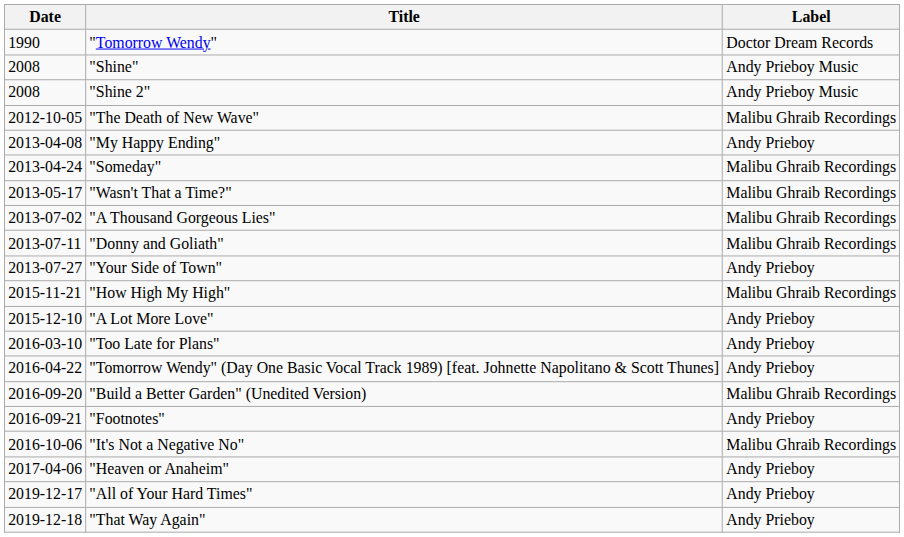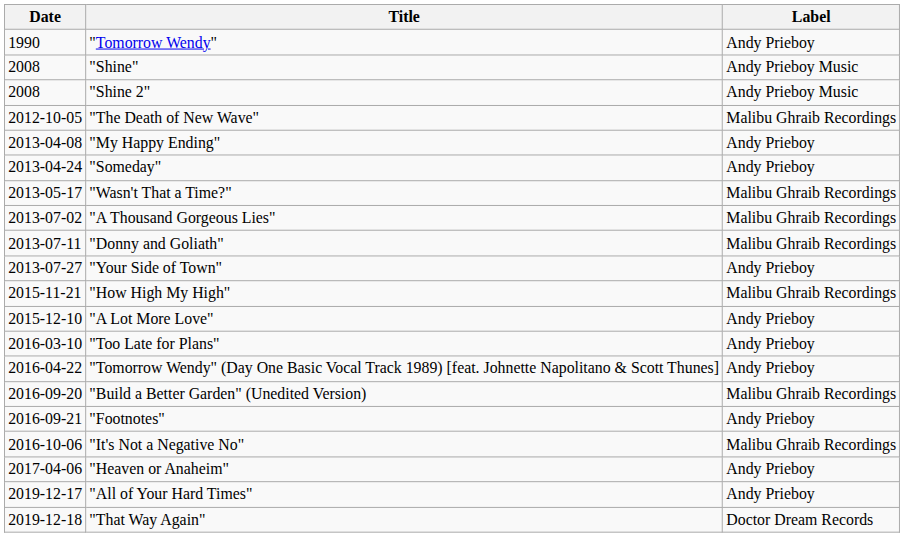 <table class="wikitable">
 <tr>
 <th>Date</th>
 <th>Title</th>
 <th>Label</th>
 </tr>
 <tr>
 <td>1990</td>
 <td>"<a href='#'>Tomorrow Wendy</a>"</td>
-<td>Doctor Dream Records</td>
+<td>Andy Prieboy</td>
 </tr>
 <tr>
 <td>2008</td>
 <td>"Shine"</td>
 <td>Andy Prieboy Music</td>
 </tr>
 <tr>
 <td>2008</td>
 <td>"Shine 2"</td>
 <td>Andy Prieboy Music</td>
 </tr>
 <tr>
 <td>2012-10-05</td>
 <td>"The Death of New Wave"</td>
 <td>Malibu Ghraib Recordings</td>
 </tr>
 <tr>
 <td>2013-04-08</td>
 <td>"My Happy Ending"</td>
 <td>Andy Prieboy</td>
 </tr>
 <tr>
 <td>2013-04-24</td>
 <td>"Someday"</td>
-<td>Malibu Ghraib Recordings</td>
+<td>Andy Prieboy</td>
 </tr>
 <tr>
 <td>2013-05-17</td>
 <td>"Wasn't That a Time?"</td>
 <td>Malibu Ghraib Recordings</td>
 </tr>
 <tr>
 <td>2013-07-02</td>
 <td>"A Thousand Gorgeous Lies"</td>
 <td>Malibu Ghraib Recordings</td>
 </tr>
 <tr>
 <td>2013-07-11</td>
 <td>"Donny and Goliath"</td>
 <td>Malibu Ghraib Recordings</td>
 </tr>
 <tr>
 <td>2013-07-27</td>
 <td>"Your Side of Town"</td>
 <td>Andy Prieboy</td>
 </tr>
 <tr>
 <td>2015-11-21</td>
 <td>"How High My High"</td>
 <td>Malibu Ghraib Recordings</td>
 </tr>
 <tr>
 <td>2015-12-10</td>
 <td>"A Lot More Love"</td>
 <td>Andy Prieboy</td>
 </tr>
 <tr>
 <td>2016-03-10</td>
 <td>"Too Late for Plans"</td>
 <td>Andy Prieboy</td>
 </tr>
 <tr>
 <td>2016-04-22</td>
 <td>"Tomorrow Wendy" (Day One Basic Vocal Track 1989) [feat. Johnette Napolitano & Scott Thunes]</td>
 <td>Andy Prieboy</td>
 </tr>
 <tr>
 <td>2016-09-20</td>
 <td>"Build a Better Garden" (Unedited Version)</td>
 <td>Malibu Ghraib Recordings</td>
 </tr>
 <tr>
 <td>2016-09-21</td>
 <td>"Footnotes"</td>
 <td>Andy Prieboy</td>
 </tr>
 <tr>
 <td>2016-10-06</td>
 <td>"It's Not a Negative No"</td>
 <td>Malibu Ghraib Recordings</td>
 </tr>
 <tr>
 <td>2017-04-06</td>
 <td>"Heaven or Anaheim"</td>
 <td>Andy Prieboy</td>
 </tr>
 <tr>
 <td>2019-12-17</td>
 <td>"All of Your Hard Times"</td>
 <td>Andy Prieboy</td>
 </tr>
 <tr>
 <td>2019-12-18</td>
 <td>"That Way Again"</td>
-<td>Andy Prieboy</td>
+<td>Doctor Dream Records</td>
 </tr>
 </table>
